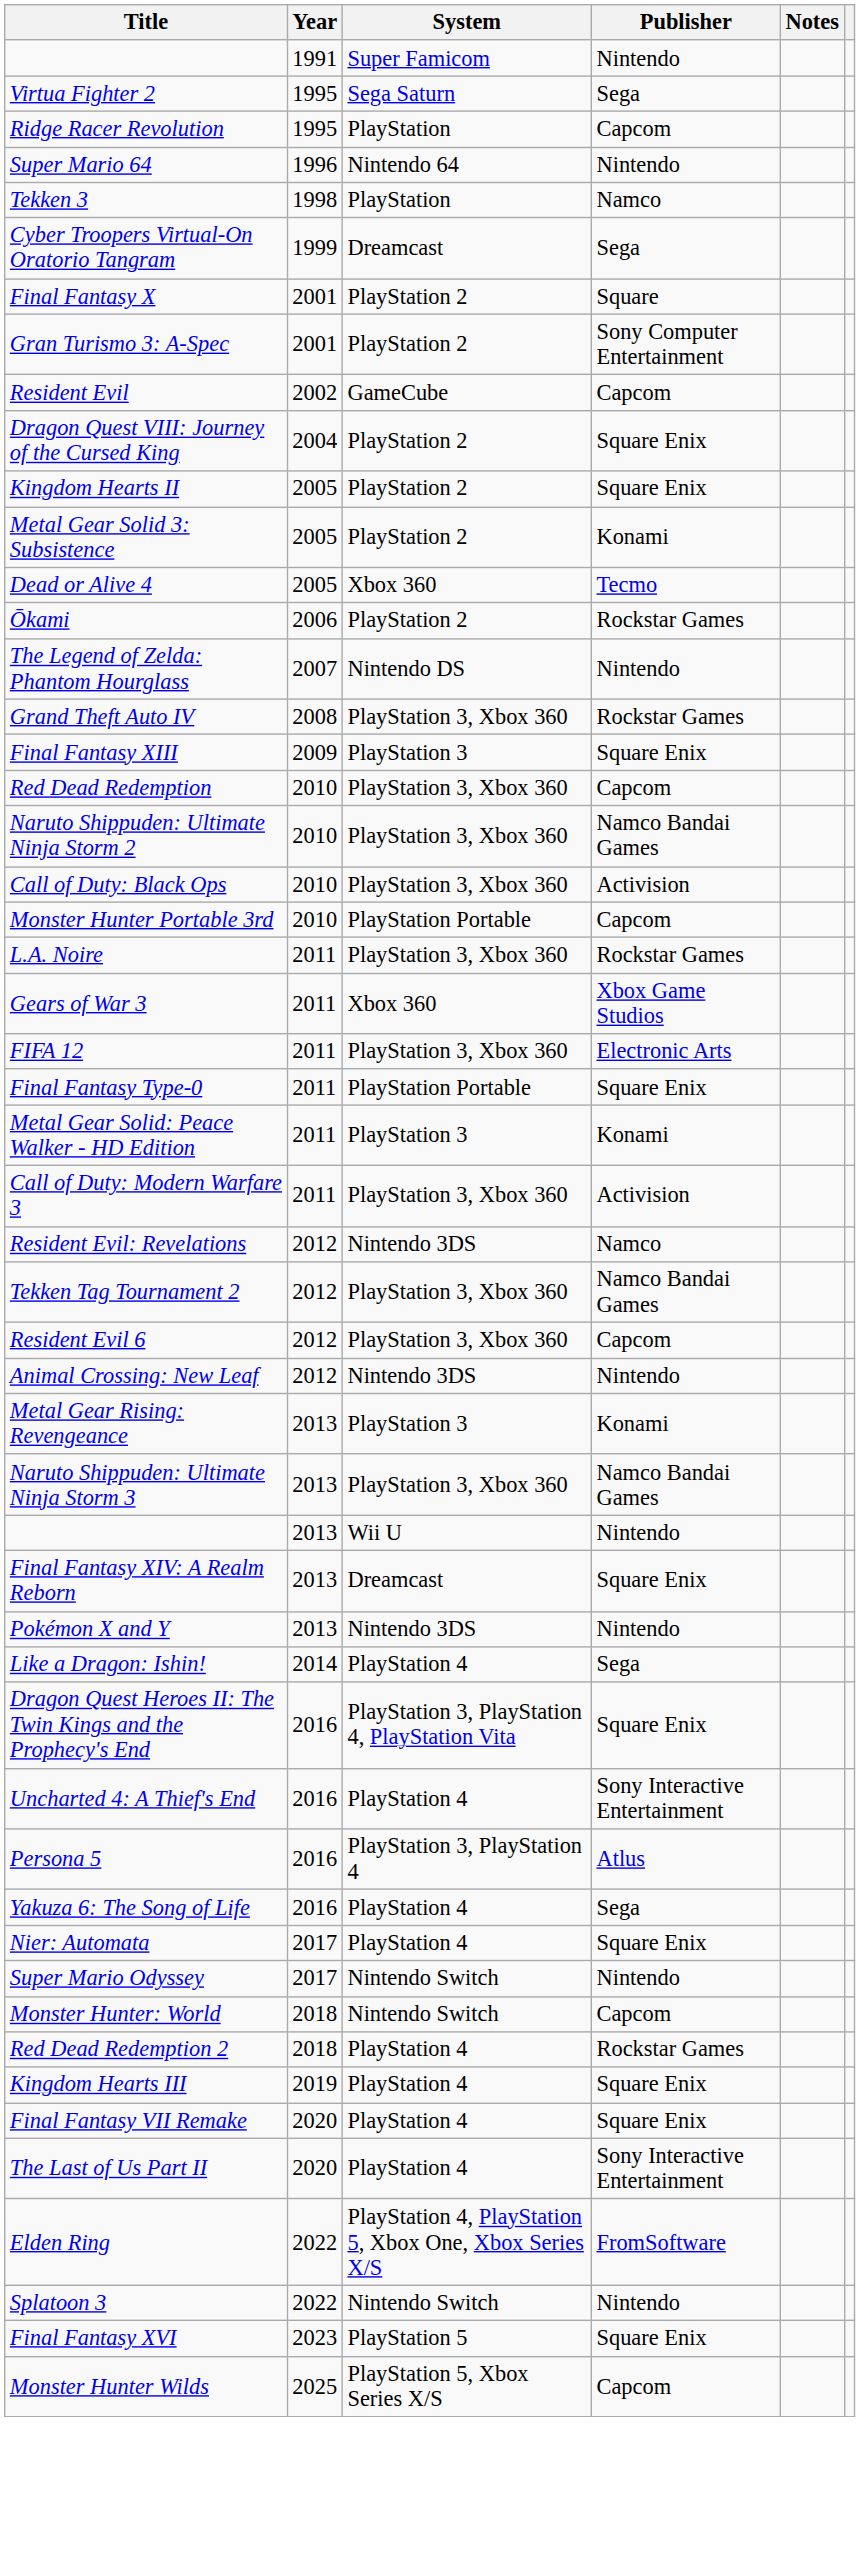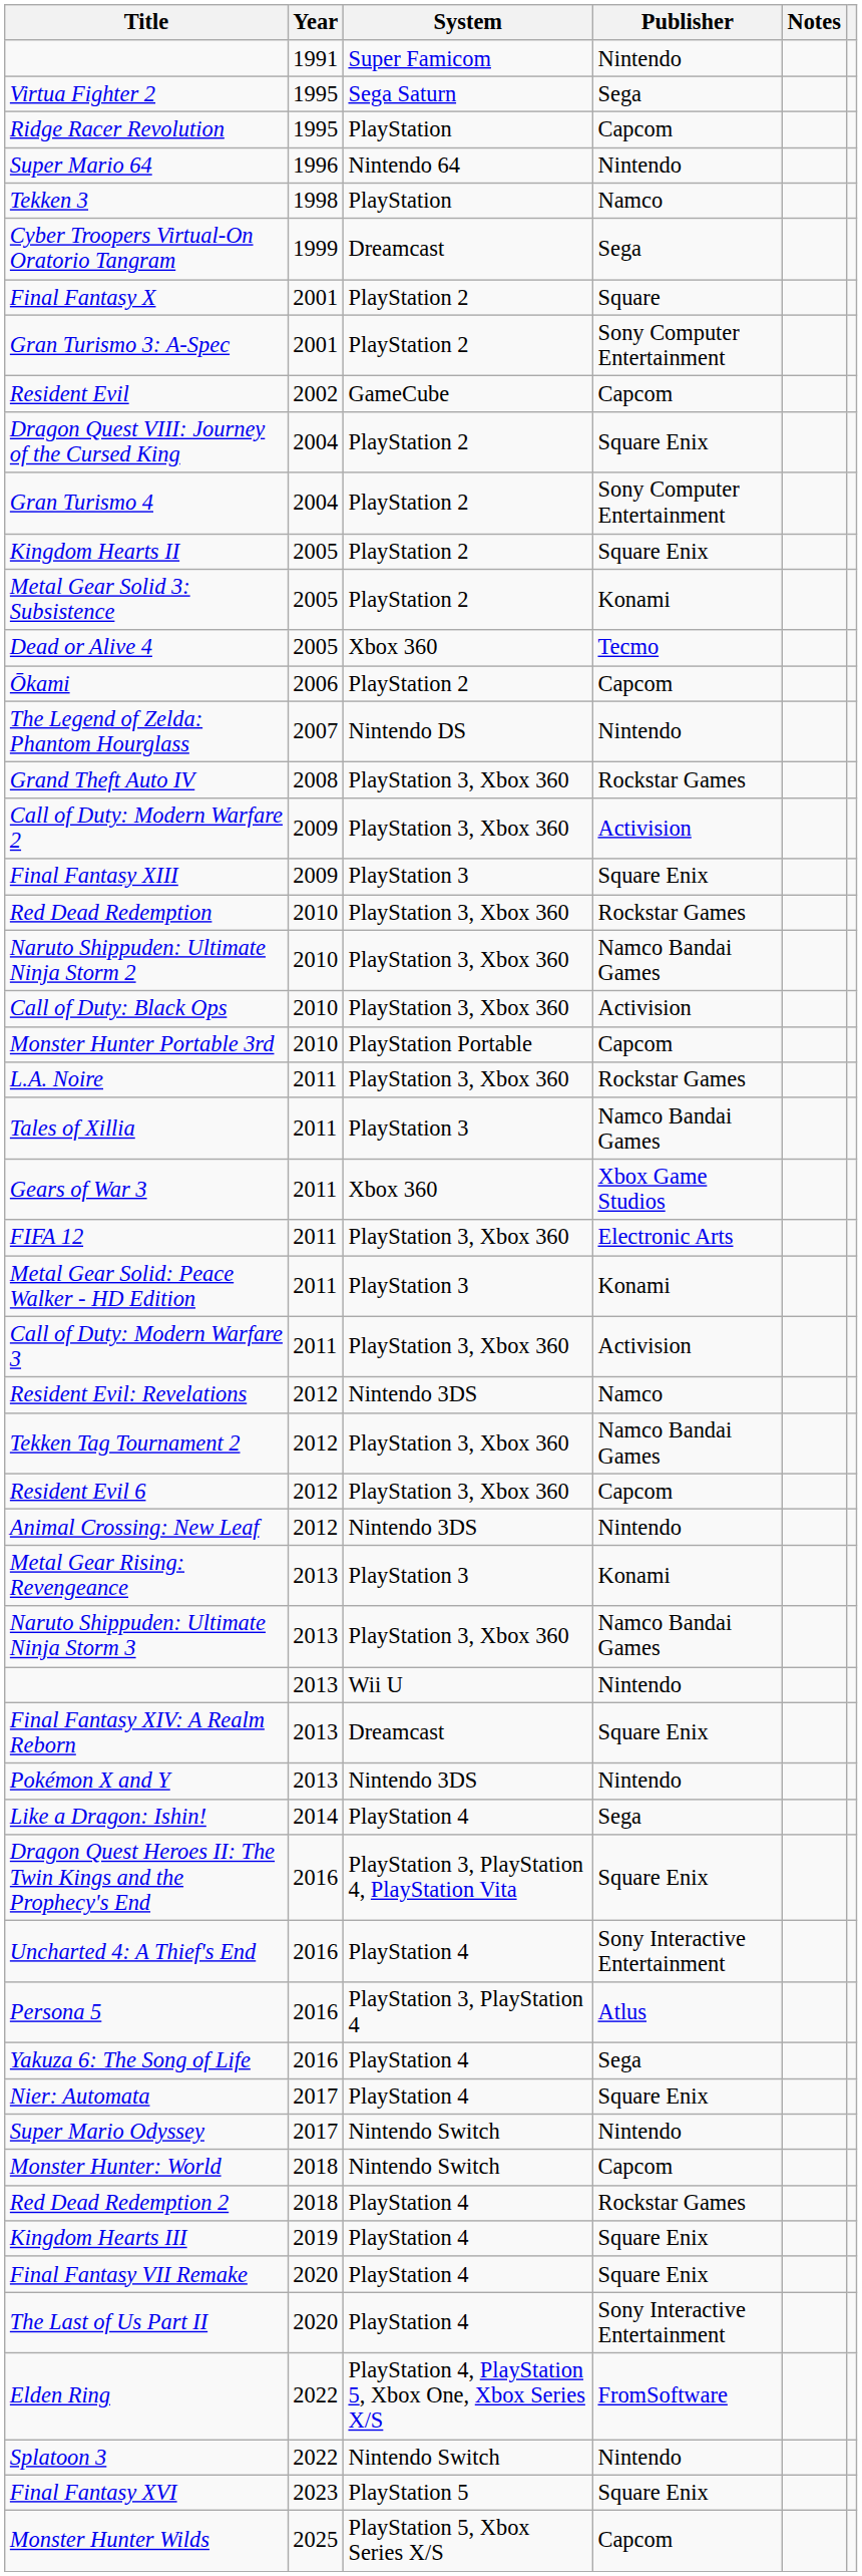 <table class="wikitable plainrowheaders sortable">
 <tr>
 <th scope="col">Title</th>
 <th scope="col">Year</th>
 <th scope="col">System</th>
 <th scope="col">Publisher</th>
 <th scope="col" class=unsortable>Notes</th>
 <th scope="col" class=unsortable></th>
 </tr>
 <tr>
 <td></td>
 <td>1991</td>
 <td><a href='#'>Super Famicom</a></td>
 <td>Nintendo</td>
 <td></td>
 <td style="text-align:center;"></td>
 </tr>
 <tr>
 <td><em><a href='#'>Virtua Fighter 2</a></em></td>
 <td>1995</td>
 <td><a href='#'>Sega Saturn</a></td>
 <td>Sega</td>
 <td></td>
 <td style="text-align:center;"></td>
 </tr>
 <tr>
 <td><em><a href='#'>Ridge Racer Revolution</a></em></td>
 <td>1995</td>
 <td>PlayStation</td>
 <td>Capcom</td>
 <td></td>
 <td style="text-align:center;"></td>
 </tr>
 <tr>
 <td><em><a href='#'>Super Mario 64</a></em></td>
 <td>1996</td>
 <td>Nintendo 64</td>
 <td>Nintendo</td>
 <td></td>
 <td style="text-align:center;"></td>
 </tr>
 <tr>
 <td><em><a href='#'>Tekken 3</a></em></td>
 <td>1998</td>
 <td>PlayStation</td>
 <td>Namco</td>
 <td></td>
 <td style="text-align:center;"></td>
 </tr>
 <tr>
 <td><em><a href='#'>Cyber Troopers Virtual-On Oratorio Tangram</a></em></td>
 <td>1999</td>
 <td>Dreamcast</td>
 <td>Sega</td>
 <td></td>
 <td style="text-align:center;"></td>
 </tr>
 <tr>
 <td><em><a href='#'>Final Fantasy X</a></em></td>
 <td>2001</td>
 <td>PlayStation 2</td>
 <td>Square</td>
 <td></td>
 <td style="text-align:center;"></td>
 </tr>
 <tr>
 <td><em><a href='#'>Gran Turismo 3: A-Spec</a></em></td>
 <td>2001</td>
 <td>PlayStation 2</td>
 <td>Sony Computer Entertainment</td>
 <td></td>
 <td style="text-align:center;"></td>
 </tr>
 <tr>
 <td><em><a href='#'>Resident Evil</a></em></td>
 <td>2002</td>
 <td>GameCube</td>
 <td>Capcom</td>
 <td></td>
 <td style="text-align:center;"></td>
 </tr>
 <tr>
 <td><em><a href='#'>Dragon Quest VIII: Journey of the Cursed King</a></em></td>
 <td>2004</td>
 <td>PlayStation 2</td>
 <td>Square Enix</td>
 <td></td>
 <td style="text-align:center;"></td>
 </tr>
 <tr>
+<td><em><a href='#'>Gran Turismo 4</a></em></td>
+<td>2004</td>
+<td>PlayStation 2</td>
+<td>Sony Computer Entertainment</td>
+<td></td>
+<td style="text-align:center;"></td>
+</tr>
+<tr>
 <td><em><a href='#'>Kingdom Hearts II</a></em></td>
 <td>2005</td>
 <td>PlayStation 2</td>
 <td>Square Enix</td>
 <td></td>
 <td style="text-align:center;"></td>
 </tr>
 <tr>
 <td><em><a href='#'>Metal Gear Solid 3: Subsistence</a></em></td>
 <td>2005</td>
 <td>PlayStation 2</td>
 <td>Konami</td>
 <td></td>
 <td style="text-align:center;"></td>
 </tr>
 <tr>
 <td><em><a href='#'>Dead or Alive 4</a></em></td>
 <td>2005</td>
 <td>Xbox 360</td>
 <td><a href='#'>Tecmo</a></td>
 <td></td>
 <td style="text-align:center;"></td>
 </tr>
 <tr>
 <td><em><a href='#'>Ōkami</a></em></td>
 <td>2006</td>
 <td>PlayStation 2</td>
-<td>Rockstar Games</td>
+<td>Capcom</td>
 <td></td>
 <td style="text-align:center;"></td>
 </tr>
 <tr>
 <td><em><a href='#'>The Legend of Zelda: Phantom Hourglass</a></em></td>
 <td>2007</td>
 <td>Nintendo DS</td>
 <td>Nintendo</td>
 <td></td>
 <td style="text-align:center;"></td>
 </tr>
 <tr>
 <td><em><a href='#'>Grand Theft Auto IV</a></em></td>
 <td>2008</td>
 <td>PlayStation 3, Xbox 360</td>
 <td>Rockstar Games</td>
 <td></td>
 <td style="text-align:center;"></td>
 </tr>
 <tr>
+<td><em><a href='#'>Call of Duty: Modern Warfare 2</a></em></td>
+<td>2009</td>
+<td>PlayStation 3, Xbox 360</td>
+<td><a href='#'>Activision</a></td>
+<td></td>
+<td style="text-align:center;"></td>
+</tr>
+<tr>
 <td><em><a href='#'>Final Fantasy XIII</a></em></td>
 <td>2009</td>
 <td>PlayStation 3</td>
 <td>Square Enix</td>
 <td></td>
 <td style="text-align:center;"></td>
 </tr>
 <tr>
 <td><em><a href='#'>Red Dead Redemption</a></em></td>
 <td>2010</td>
 <td>PlayStation 3, Xbox 360</td>
-<td>Capcom</td>
+<td>Rockstar Games</td>
 <td></td>
 <td style="text-align:center;"></td>
 </tr>
 <tr>
 <td><em><a href='#'>Naruto Shippuden: Ultimate Ninja Storm 2</a></em></td>
 <td>2010</td>
 <td>PlayStation 3, Xbox 360</td>
 <td>Namco Bandai Games</td>
 <td></td>
 <td style="text-align:center;"></td>
 </tr>
 <tr>
 <td><em><a href='#'>Call of Duty: Black Ops</a></em></td>
 <td>2010</td>
 <td>PlayStation 3, Xbox 360</td>
 <td>Activision</td>
 <td></td>
 <td style="text-align:center;"></td>
 </tr>
 <tr>
 <td><em><a href='#'>Monster Hunter Portable 3rd</a></em></td>
 <td>2010</td>
 <td>PlayStation Portable</td>
 <td>Capcom</td>
 <td></td>
 <td style="text-align:center;"></td>
 </tr>
 <tr>
 <td><em><a href='#'>L.A. Noire</a></em></td>
 <td>2011</td>
 <td>PlayStation 3, Xbox 360</td>
 <td>Rockstar Games</td>
 <td></td>
 <td style="text-align:center;"></td>
 </tr>
 <tr>
+<td><em><a href='#'>Tales of Xillia</a></em></td>
+<td>2011</td>
+<td>PlayStation 3</td>
+<td>Namco Bandai Games</td>
+<td></td>
+<td style="text-align:center;"></td>
+</tr>
+<tr>
 <td><em><a href='#'>Gears of War 3</a></em></td>
 <td>2011</td>
 <td>Xbox 360</td>
 <td><a href='#'>Xbox Game Studios</a></td>
 <td></td>
 <td style="text-align:center;"></td>
 </tr>
 <tr>
 <td><em><a href='#'>FIFA 12</a></em></td>
 <td>2011</td>
 <td>PlayStation 3, Xbox 360</td>
 <td><a href='#'>Electronic Arts</a></td>
-<td></td>
-<td style="text-align:center;"></td>
-</tr>
-<tr>
-<td><em><a href='#'>Final Fantasy Type-0</a></em></td>
-<td>2011</td>
-<td>PlayStation Portable</td>
-<td>Square Enix</td>
 <td></td>
 <td style="text-align:center;"></td>
 </tr>
 <tr>
 <td><em><a href='#'>Metal Gear Solid: Peace Walker - HD Edition</a></em></td>
 <td>2011</td>
 <td>PlayStation 3</td>
 <td>Konami</td>
 <td></td>
 <td style="text-align:center;"></td>
 </tr>
 <tr>
 <td><em><a href='#'>Call of Duty: Modern Warfare 3</a></em></td>
 <td>2011</td>
 <td>PlayStation 3, Xbox 360</td>
 <td>Activision</td>
 <td></td>
 <td style="text-align:center;"></td>
 </tr>
 <tr>
 <td><em><a href='#'>Resident Evil: Revelations</a></em></td>
 <td>2012</td>
 <td>Nintendo 3DS</td>
 <td>Namco</td>
 <td></td>
 <td style="text-align:center;"></td>
 </tr>
 <tr>
 <td><em><a href='#'>Tekken Tag Tournament 2</a></em></td>
 <td>2012</td>
 <td>PlayStation 3, Xbox 360</td>
 <td>Namco Bandai Games</td>
 <td></td>
 <td style="text-align:center;"></td>
 </tr>
 <tr>
 <td><em><a href='#'>Resident Evil 6</a></em></td>
 <td>2012</td>
 <td>PlayStation 3, Xbox 360</td>
 <td>Capcom</td>
 <td></td>
 <td style="text-align:center;"></td>
 </tr>
 <tr>
 <td><em><a href='#'>Animal Crossing: New Leaf</a></em></td>
 <td>2012</td>
 <td>Nintendo 3DS</td>
 <td>Nintendo</td>
 <td></td>
 <td style="text-align:center;"></td>
 </tr>
 <tr>
 <td><em><a href='#'>Metal Gear Rising: Revengeance</a></em></td>
 <td>2013</td>
 <td>PlayStation 3</td>
 <td>Konami</td>
 <td></td>
 <td style="text-align:center;"></td>
 </tr>
 <tr>
 <td><em><a href='#'>Naruto Shippuden: Ultimate Ninja Storm 3</a></em></td>
 <td>2013</td>
 <td>PlayStation 3, Xbox 360</td>
 <td>Namco Bandai Games</td>
 <td></td>
 <td style="text-align:center;"></td>
 </tr>
 <tr>
 <td></td>
 <td>2013</td>
 <td>Wii U</td>
 <td>Nintendo</td>
 <td></td>
 <td style="text-align:center;"></td>
 </tr>
 <tr>
 <td><em><a href='#'>Final Fantasy XIV: A Realm Reborn</a></em></td>
 <td>2013</td>
 <td>Dreamcast</td>
 <td>Square Enix</td>
 <td></td>
 <td style="text-align:center;"></td>
 </tr>
 <tr>
 <td><em><a href='#'>Pokémon X and Y</a></em></td>
 <td>2013</td>
 <td>Nintendo 3DS</td>
 <td>Nintendo</td>
 <td></td>
 <td style="text-align:center;"></td>
 </tr>
 <tr>
 <td><em><a href='#'>Like a Dragon: Ishin!</a></em></td>
 <td>2014</td>
 <td>PlayStation 4</td>
 <td>Sega</td>
 <td></td>
 <td style="text-align:center;"></td>
 </tr>
 <tr>
 <td><em><a href='#'>Dragon Quest Heroes II: The Twin Kings and the Prophecy's End</a></em></td>
 <td>2016</td>
 <td>PlayStation 3, PlayStation 4, <a href='#'>PlayStation Vita</a></td>
 <td>Square Enix</td>
 <td></td>
 <td style="text-align:center;"></td>
 </tr>
 <tr>
 <td><em><a href='#'>Uncharted 4: A Thief's End</a></em></td>
 <td>2016</td>
 <td>PlayStation 4</td>
 <td>Sony Interactive Entertainment</td>
 <td></td>
 <td style="text-align:center;"></td>
 </tr>
 <tr>
 <td><em><a href='#'>Persona 5</a></em></td>
 <td>2016</td>
 <td>PlayStation 3, PlayStation 4</td>
 <td><a href='#'>Atlus</a></td>
 <td></td>
 <td style="text-align:center;"></td>
 </tr>
 <tr>
 <td><em><a href='#'>Yakuza 6: The Song of Life</a></em></td>
 <td>2016</td>
 <td>PlayStation 4</td>
 <td>Sega</td>
 <td></td>
 <td style="text-align:center;"></td>
 </tr>
 <tr>
 <td><em><a href='#'>Nier: Automata</a></em></td>
 <td>2017</td>
 <td>PlayStation 4</td>
 <td>Square Enix</td>
 <td></td>
 <td style="text-align:center;"></td>
 </tr>
 <tr>
 <td><em><a href='#'>Super Mario Odyssey</a></em></td>
 <td>2017</td>
 <td>Nintendo Switch</td>
 <td>Nintendo</td>
 <td></td>
 <td style="text-align:center;"></td>
 </tr>
 <tr>
 <td><em><a href='#'>Monster Hunter: World</a></em></td>
 <td>2018</td>
 <td>Nintendo Switch</td>
 <td>Capcom</td>
 <td></td>
 <td style="text-align:center;"></td>
 </tr>
 <tr>
 <td><em><a href='#'>Red Dead Redemption 2</a></em></td>
 <td>2018</td>
 <td>PlayStation 4</td>
 <td>Rockstar Games</td>
 <td></td>
 <td style="text-align:center;"></td>
 </tr>
 <tr>
 <td><em><a href='#'>Kingdom Hearts III</a></em></td>
 <td>2019</td>
 <td>PlayStation 4</td>
 <td>Square Enix</td>
 <td></td>
 <td style="text-align:center;"></td>
 </tr>
 <tr>
 <td><em><a href='#'>Final Fantasy VII Remake</a></em></td>
 <td>2020</td>
 <td>PlayStation 4</td>
 <td>Square Enix</td>
 <td></td>
 <td style="text-align:center;"></td>
 </tr>
 <tr>
 <td><em><a href='#'>The Last of Us Part II</a></em></td>
 <td>2020</td>
 <td>PlayStation 4</td>
 <td>Sony Interactive Entertainment</td>
 <td></td>
 <td style="text-align:center;"></td>
 </tr>
 <tr>
 <td><em><a href='#'>Elden Ring</a></em></td>
 <td>2022</td>
 <td>PlayStation 4, <a href='#'>PlayStation 5</a>, Xbox One, <a href='#'>Xbox Series X/S</a></td>
 <td><a href='#'>FromSoftware</a></td>
 <td></td>
 <td style="text-align:center;"></td>
 </tr>
 <tr>
 <td><em><a href='#'>Splatoon 3</a></em></td>
 <td>2022</td>
 <td>Nintendo Switch</td>
 <td>Nintendo</td>
 <td></td>
 <td style="text-align:center;"></td>
 </tr>
 <tr>
 <td><em><a href='#'>Final Fantasy XVI</a></em></td>
 <td>2023</td>
 <td>PlayStation 5</td>
 <td>Square Enix</td>
 <td></td>
 <td style="text-align:center;"></td>
 </tr>
 <tr>
 <td><em><a href='#'>Monster Hunter Wilds</a></em></td>
 <td>2025</td>
 <td>PlayStation 5, Xbox Series X/S</td>
 <td>Capcom</td>
 <td></td>
 <td style="text-align:center;"></td>
 </tr>
 <tr>
 </tr>
 </table>
